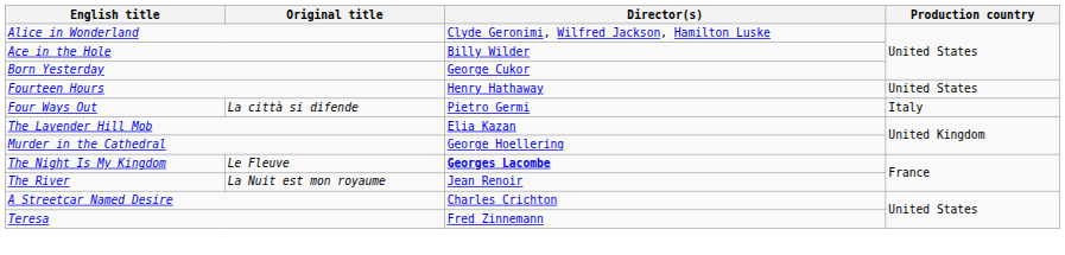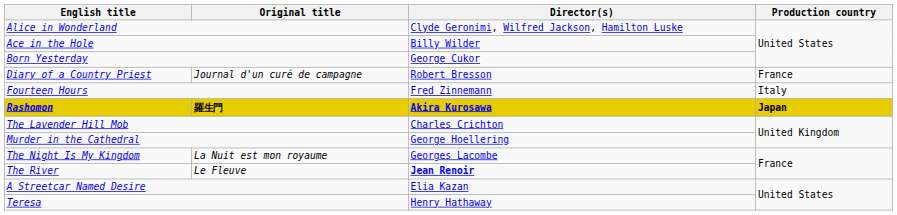 <table class="wikitable" width="95%">
 <tr>
 <th>English title</th>
 <th>Original title</th>
 <th>Director(s)</th>
 <th>Production country</th>
 </tr>
 <tr>
 <td colspan="2"><em><a href='#'>Alice in Wonderland</a></em></td>
 <td><a href='#'>Clyde Geronimi</a>, <a href='#'>Wilfred Jackson</a>, <a href='#'>Hamilton Luske</a></td>
 <td rowspan="3">United States</td>
 </tr>
 <tr>
 <td colspan="2"><em><a href='#'>Ace in the Hole</a></em></td>
 <td><a href='#'>Billy Wilder</a></td>
 </tr>
 <tr>
 <td colspan="2"><em><a href='#'>Born Yesterday</a></em></td>
 <td><a href='#'>George Cukor</a></td>
 </tr>
 <tr>
-<td colspan="2"><em><a href='#'>Fourteen Hours</a></em></td>
-<td><a href='#'>Henry Hathaway</a></td>
-<td>United States</td>
+<td><em><a href='#'>Diary of a Country Priest</a></em></td>
+<td><em>Journal d'un curé de campagne</em></td>
+<td><a href='#'>Robert Bresson</a></td>
+<td>France</td>
 </tr>
 <tr>
-<td><em><a href='#'>Four Ways Out</a></em></td>
-<td><em>La città si difende</em></td>
-<td><a href='#'>Pietro Germi</a></td>
+<td colspan="2"><em><a href='#'>Fourteen Hours</a></em></td>
+<td><a href='#'>Fred Zinnemann</a></td>
 <td>Italy</td>
+</tr>
+<tr style="background:#E7CD00;">
+<td><strong><em><a href='#'>Rashomon</a></em></strong></td>
+<td><strong>羅生門</strong></td>
+<td><strong><a href='#'>Akira Kurosawa</a></strong></td>
+<td><strong>Japan</strong></td>
 </tr>
 <tr>
 <td colspan="2"><em><a href='#'>The Lavender Hill Mob</a></em></td>
-<td><a href='#'>Elia Kazan</a></td>
+<td><a href='#'>Charles Crichton</a></td>
 <td rowspan="2">United Kingdom</td>
 </tr>
 <tr>
 <td colspan="2"><em><a href='#'>Murder in the Cathedral</a></em></td>
 <td><a href='#'>George Hoellering</a></td>
 </tr>
 <tr>
 <td><em><a href='#'>The Night Is My Kingdom</a></em></td>
-<td><em>Le Fleuve</em></td>
-<td><strong><a href='#'>Georges Lacombe</a></strong></td>
+<td><em>La Nuit est mon royaume</em></td>
+<td><a href='#'>Georges Lacombe</a></td>
 <td rowspan="2">France</td>
 </tr>
 <tr>
 <td><em><a href='#'>The River</a></em></td>
-<td><em>La Nuit est mon royaume</em></td>
-<td><a href='#'>Jean Renoir</a></td>
+<td><em>Le Fleuve</em></td>
+<td><strong><a href='#'>Jean Renoir</a></strong></td>
 </tr>
 <tr>
 <td colspan="2"><em><a href='#'>A Streetcar Named Desire</a></em></td>
-<td><a href='#'>Charles Crichton</a></td>
+<td><a href='#'>Elia Kazan</a></td>
 <td rowspan="2">United States</td>
 </tr>
 <tr>
 <td colspan="2"><em><a href='#'>Teresa</a></em></td>
-<td><a href='#'>Fred Zinnemann</a></td>
+<td><a href='#'>Henry Hathaway</a></td>
 </tr>
 </table>
